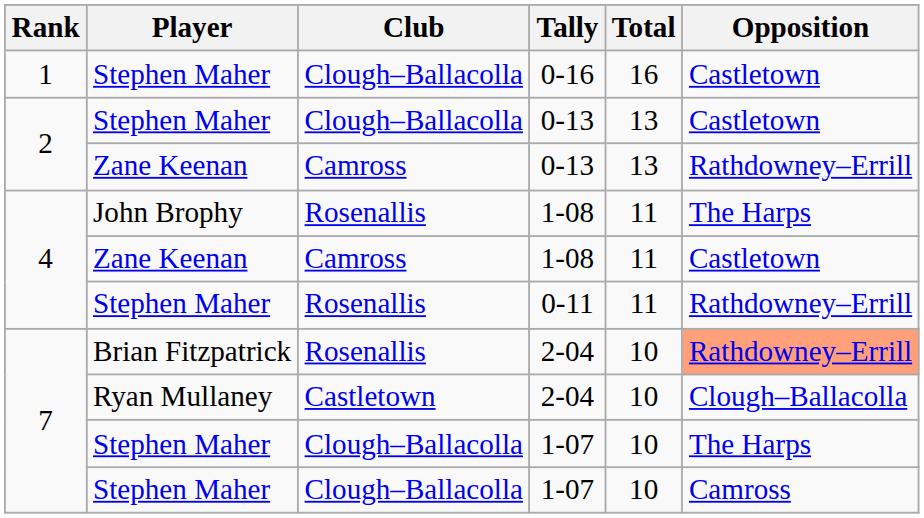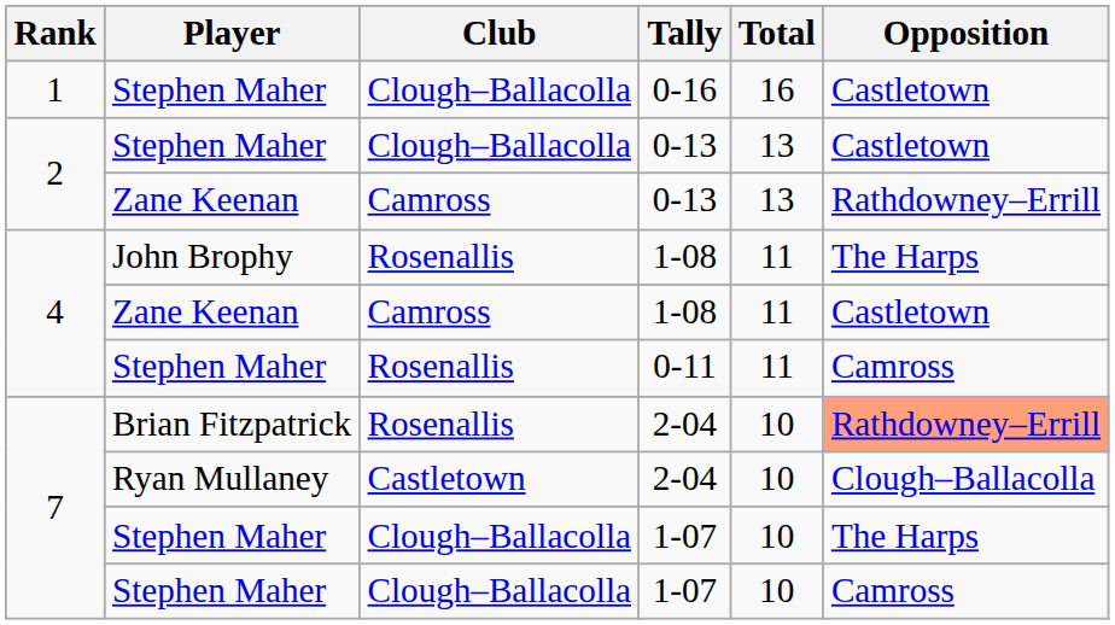 <table class="wikitable">
 <tr>
 <th>Rank</th>
 <th>Player</th>
 <th>Club</th>
 <th>Tally</th>
 <th>Total</th>
 <th>Opposition</th>
 </tr>
 <tr>
 <td rowspan="1" style="text-align:center;">1</td>
 <td><a href='#'>Stephen Maher</a></td>
 <td><a href='#'>Clough–Ballacolla</a></td>
 <td align=center>0-16</td>
 <td align=center>16</td>
 <td><a href='#'>Castletown</a></td>
 </tr>
 <tr>
 <td rowspan="2" style="text-align:center;">2</td>
 <td><a href='#'>Stephen Maher</a></td>
 <td><a href='#'>Clough–Ballacolla</a></td>
 <td align=center>0-13</td>
 <td align=center>13</td>
 <td><a href='#'>Castletown</a></td>
 </tr>
 <tr>
 <td><a href='#'>Zane Keenan</a></td>
 <td><a href='#'>Camross</a></td>
 <td align=center>0-13</td>
 <td align=center>13</td>
 <td><a href='#'>Rathdowney–Errill</a></td>
 </tr>
 <tr>
 <td rowspan="3" style="text-align:center;">4</td>
 <td>John Brophy</td>
 <td><a href='#'>Rosenallis</a></td>
 <td align=center>1-08</td>
 <td align=center>11</td>
 <td><a href='#'>The Harps</a></td>
 </tr>
 <tr>
 <td><a href='#'>Zane Keenan</a></td>
 <td><a href='#'>Camross</a></td>
 <td align=center>1-08</td>
 <td align=center>11</td>
 <td><a href='#'>Castletown</a></td>
 </tr>
 <tr>
 <td><a href='#'>Stephen Maher</a></td>
 <td><a href='#'>Rosenallis</a></td>
 <td align=center>0-11</td>
 <td align=center>11</td>
-<td><a href='#'>Rathdowney–Errill</a></td>
+<td><a href='#'>Camross</a></td>
 </tr>
 <tr>
 <td rowspan="4" style="text-align:center;">7</td>
 <td>Brian Fitzpatrick</td>
 <td><a href='#'>Rosenallis</a></td>
 <td align=center>2-04</td>
 <td align=center>10</td>
 <td style="background: lightsalmon;"><a href='#'>Rathdowney–Errill</a></td>
 </tr>
 <tr>
 <td>Ryan Mullaney</td>
 <td><a href='#'>Castletown</a></td>
 <td align=center>2-04</td>
 <td align=center>10</td>
 <td><a href='#'>Clough–Ballacolla</a></td>
 </tr>
 <tr>
 <td><a href='#'>Stephen Maher</a></td>
 <td><a href='#'>Clough–Ballacolla</a></td>
 <td align=center>1-07</td>
 <td align=center>10</td>
 <td><a href='#'>The Harps</a></td>
 </tr>
 <tr>
 <td><a href='#'>Stephen Maher</a></td>
 <td><a href='#'>Clough–Ballacolla</a></td>
 <td align=center>1-07</td>
 <td align=center>10</td>
 <td><a href='#'>Camross</a></td>
 </tr>
 </table>
